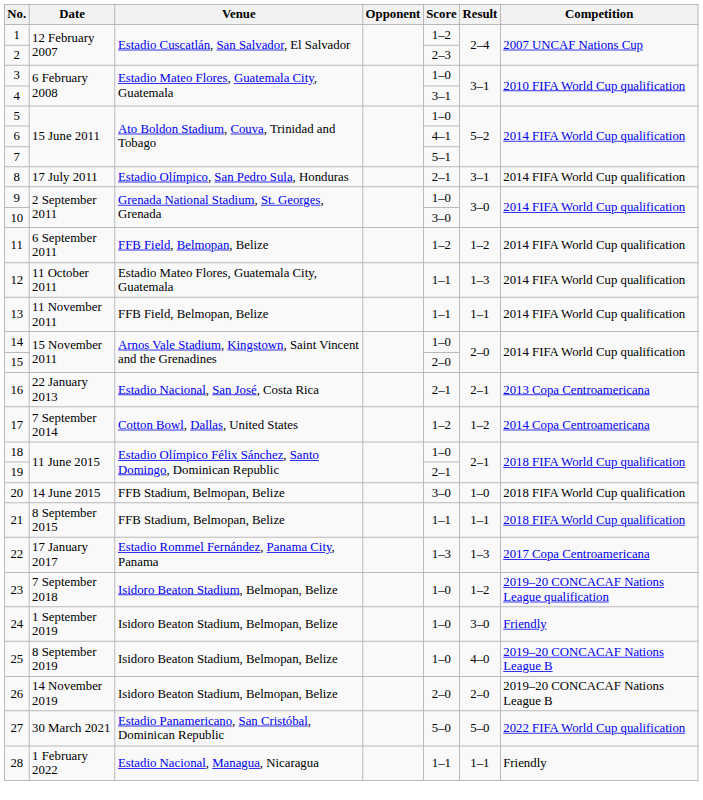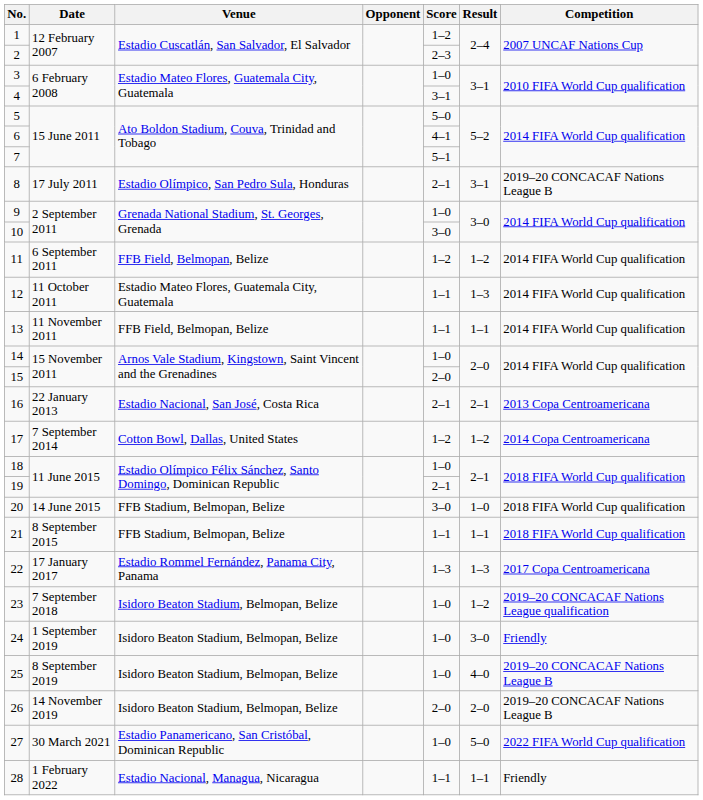 <table class="wikitable sortable">
 <tr>
 <th scope="col">No.</th>
 <th scope="col">Date</th>
 <th scope="col">Venue</th>
 <th scope="col">Opponent</th>
 <th scope="col">Score</th>
 <th scope="col">Result</th>
 <th scope="col">Competition</th>
 </tr>
 <tr>
 <td style="text-align:center">1</td>
 <td rowspan="2">12 February 2007</td>
 <td rowspan="2"><a href='#'>Estadio Cuscatlán</a>, <a href='#'>San Salvador</a>, El Salvador</td>
 <td rowspan="2"></td>
 <td style="text-align:center">1–2</td>
 <td rowspan="2" style="text-align:center">2–4</td>
 <td rowspan="2"><a href='#'>2007 UNCAF Nations Cup</a></td>
 </tr>
 <tr>
 <td style="text-align:center">2</td>
 <td style="text-align:center">2–3</td>
 </tr>
 <tr>
 <td style="text-align:center">3</td>
 <td rowspan="2">6 February 2008</td>
 <td rowspan="2"><a href='#'>Estadio Mateo Flores</a>, <a href='#'>Guatemala City</a>, Guatemala</td>
 <td rowspan="2"></td>
 <td style="text-align:center">1–0</td>
 <td rowspan="2" style="text-align:center">3–1</td>
 <td rowspan="2"><a href='#'>2010 FIFA World Cup qualification</a></td>
 </tr>
 <tr>
 <td style="text-align:center">4</td>
 <td style="text-align:center">3–1</td>
 </tr>
 <tr>
 <td style="text-align:center">5</td>
 <td rowspan="3">15 June 2011</td>
 <td rowspan="3"><a href='#'>Ato Boldon Stadium</a>, <a href='#'>Couva</a>, Trinidad and Tobago</td>
 <td rowspan="3"></td>
-<td style="text-align:center">1–0</td>
+<td style="text-align:center">5–0</td>
 <td rowspan="3" style="text-align:center">5–2</td>
 <td rowspan="3"><a href='#'>2014 FIFA World Cup qualification</a></td>
 </tr>
 <tr>
 <td style="text-align:center">6</td>
 <td style="text-align:center">4–1</td>
 </tr>
 <tr>
 <td style="text-align:center">7</td>
 <td style="text-align:center">5–1</td>
 </tr>
 <tr>
 <td style="text-align:center">8</td>
 <td>17 July 2011</td>
 <td><a href='#'>Estadio Olímpico</a>, <a href='#'>San Pedro Sula</a>, Honduras</td>
 <td> </td>
 <td style="text-align:center">2–1</td>
 <td style="text-align:center">3–1</td>
-<td>2014 FIFA World Cup qualification</td>
+<td>2019–20 CONCACAF Nations League B</td>
 </tr>
 <tr>
 <td style="text-align:center">9</td>
 <td rowspan="2">2 September 2011</td>
 <td rowspan="2"><a href='#'>Grenada National Stadium</a>, <a href='#'>St. Georges</a>, Grenada</td>
 <td rowspan="2"></td>
 <td style="text-align:center">1–0</td>
 <td rowspan="2" style="text-align:center">3–0</td>
 <td rowspan="2"><a href='#'>2014 FIFA World Cup qualification</a></td>
 </tr>
 <tr>
 <td style="text-align:center">10</td>
 <td style="text-align:center">3–0</td>
 </tr>
 <tr>
 <td style="text-align:center">11</td>
 <td>6 September 2011</td>
 <td><a href='#'>FFB Field</a>, <a href='#'>Belmopan</a>, Belize</td>
 <td></td>
 <td style="text-align:center">1–2</td>
 <td style="text-align:center">1–2</td>
 <td>2014 FIFA World Cup qualification</td>
 </tr>
 <tr>
 <td style="text-align:center">12</td>
 <td>11 October 2011</td>
 <td>Estadio Mateo Flores, Guatemala City, Guatemala</td>
 <td></td>
 <td style="text-align:center">1–1</td>
 <td style="text-align:center">1–3</td>
 <td>2014 FIFA World Cup qualification</td>
 </tr>
 <tr>
 <td style="text-align:center">13</td>
 <td>11 November 2011</td>
 <td>FFB Field, Belmopan, Belize</td>
 <td></td>
 <td style="text-align:center">1–1</td>
 <td style="text-align:center">1–1</td>
 <td>2014 FIFA World Cup qualification</td>
 </tr>
 <tr>
 <td style="text-align:center">14</td>
 <td rowspan="2">15 November 2011</td>
 <td rowspan="2"><a href='#'>Arnos Vale Stadium</a>, <a href='#'>Kingstown</a>, Saint Vincent and the Grenadines</td>
 <td rowspan="2"></td>
 <td style="text-align:center">1–0</td>
 <td rowspan="2" style="text-align:center">2–0</td>
 <td rowspan="2">2014 FIFA World Cup qualification</td>
 </tr>
 <tr>
 <td style="text-align:center">15</td>
 <td style="text-align:center">2–0</td>
 </tr>
 <tr>
 <td style="text-align:center">16</td>
 <td>22 January 2013</td>
 <td><a href='#'>Estadio Nacional</a>, <a href='#'>San José</a>, Costa Rica</td>
 <td></td>
 <td style="text-align:center">2–1</td>
 <td style="text-align:center">2–1</td>
 <td><a href='#'>2013 Copa Centroamericana</a></td>
 </tr>
 <tr>
 <td style="text-align:center">17</td>
 <td>7 September 2014</td>
 <td><a href='#'>Cotton Bowl</a>, <a href='#'>Dallas</a>, United States</td>
 <td></td>
 <td style="text-align:center">1–2</td>
 <td style="text-align:center">1–2</td>
 <td><a href='#'>2014 Copa Centroamericana</a></td>
 </tr>
 <tr>
 <td style="text-align:center">18</td>
 <td rowspan="2">11 June 2015</td>
 <td rowspan="2"><a href='#'>Estadio Olímpico Félix Sánchez</a>, <a href='#'>Santo Domingo</a>, Dominican Republic</td>
 <td rowspan="2"></td>
 <td style="text-align:center">1–0</td>
 <td rowspan="2" style="text-align:center">2–1</td>
 <td rowspan="2"><a href='#'>2018 FIFA World Cup qualification</a></td>
 </tr>
 <tr>
 <td style="text-align:center">19</td>
 <td style="text-align:center">2–1</td>
 </tr>
 <tr>
 <td style="text-align:center">20</td>
 <td>14 June 2015</td>
 <td>FFB Stadium, Belmopan, Belize</td>
 <td> </td>
 <td style="text-align:center">3–0</td>
 <td style="text-align:center">1–0</td>
 <td>2018 FIFA World Cup qualification</td>
 </tr>
 <tr>
 <td style="text-align:center">21</td>
 <td>8 September 2015</td>
 <td>FFB Stadium, Belmopan, Belize</td>
 <td> </td>
 <td style="text-align:center">1–1</td>
 <td style="text-align:center">1–1</td>
 <td><a href='#'>2018 FIFA World Cup qualification</a></td>
 </tr>
 <tr>
 <td style="text-align:center">22</td>
 <td>17 January 2017</td>
 <td><a href='#'>Estadio Rommel Fernández</a>, <a href='#'>Panama City</a>, Panama</td>
 <td></td>
 <td style="text-align:center">1–3</td>
 <td style="text-align:center">1–3</td>
 <td><a href='#'>2017 Copa Centroamericana</a></td>
 </tr>
 <tr>
 <td style="text-align:center">23</td>
 <td>7 September 2018</td>
 <td><a href='#'>Isidoro Beaton Stadium</a>, Belmopan, Belize</td>
 <td></td>
 <td style="text-align:center">1–0</td>
 <td style="text-align:center">1–2</td>
 <td><a href='#'>2019–20 CONCACAF Nations League qualification</a></td>
 </tr>
 <tr>
 <td style="text-align:center">24</td>
 <td>1 September 2019</td>
 <td>Isidoro Beaton Stadium, Belmopan, Belize</td>
 <td></td>
 <td style="text-align:center">1–0</td>
 <td style="text-align:center">3–0</td>
 <td><a href='#'>Friendly</a></td>
 </tr>
 <tr>
 <td style="text-align:center">25</td>
 <td>8 September 2019</td>
 <td>Isidoro Beaton Stadium, Belmopan, Belize</td>
 <td></td>
 <td style="text-align:center">1–0</td>
 <td style="text-align:center">4–0</td>
 <td><a href='#'>2019–20 CONCACAF Nations League B</a></td>
 </tr>
 <tr>
 <td style="text-align:center">26</td>
 <td>14 November 2019</td>
 <td>Isidoro Beaton Stadium, Belmopan, Belize</td>
 <td></td>
 <td style="text-align:center">2–0</td>
 <td style="text-align:center">2–0</td>
 <td>2019–20 CONCACAF Nations League B</td>
 </tr>
 <tr>
 <td style="text-align:center">27</td>
 <td>30 March 2021</td>
 <td><a href='#'>Estadio Panamericano</a>, <a href='#'>San Cristóbal</a>, Dominican Republic</td>
 <td></td>
-<td style="text-align:center">5–0</td>
+<td style="text-align:center">1–0</td>
 <td style="text-align:center">5–0</td>
 <td><a href='#'>2022 FIFA World Cup qualification</a></td>
 </tr>
 <tr>
 <td style="text-align:center">28</td>
 <td>1 February 2022</td>
 <td><a href='#'>Estadio Nacional</a>, <a href='#'>Managua</a>, Nicaragua</td>
 <td></td>
 <td style="text-align:center">1–1</td>
 <td style="text-align:center">1–1</td>
 <td>Friendly</td>
 </tr>
 </table>
